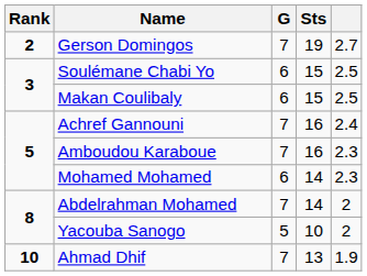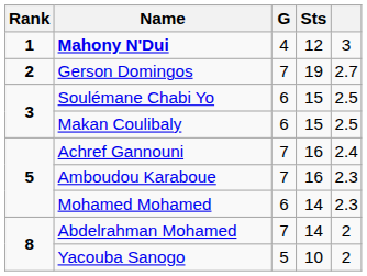 <table class="wikitable" style="font-size:90%;">
 <tr>
 <th width=10px>Rank</th>
 <th width=180px>Name</th>
 <th width=15px>G</th>
 <th width=10px>Sts</th>
 <th width=10px></th>
+</tr>
+<tr align=center>
+<td><strong>1</strong></td>
+<td align=left> <strong><a href='#'>Mahony N'Dui</a></strong></td>
+<td>4</td>
+<td>12</td>
+<td>3</td>
 </tr>
 <tr align=center>
 <td><strong>2</strong></td>
 <td align=left> <a href='#'>Gerson Domingos</a></td>
 <td>7</td>
 <td>19</td>
 <td>2.7</td>
 </tr>
 <tr align=center>
 <td rowspan=2><strong>3</strong></td>
 <td align=left> <a href='#'>Soulémane Chabi Yo</a></td>
 <td>6</td>
 <td>15</td>
 <td>2.5</td>
 </tr>
 <tr align=center>
 <td align=left> <a href='#'>Makan Coulibaly</a></td>
 <td>6</td>
 <td>15</td>
 <td>2.5</td>
 </tr>
 <tr align=center>
 <td rowspan=3><strong>5</strong></td>
 <td align=left> <a href='#'>Achref Gannouni</a></td>
 <td>7</td>
 <td>16</td>
 <td>2.4</td>
 </tr>
 <tr align=center>
 <td align=left> <a href='#'>Amboudou Karaboue</a></td>
 <td>7</td>
 <td>16</td>
 <td>2.3</td>
 </tr>
 <tr align=center>
 <td align=left> <a href='#'>Mohamed Mohamed</a></td>
 <td>6</td>
 <td>14</td>
 <td>2.3</td>
 </tr>
 <tr align=center>
 <td rowspan=2><strong>8</strong></td>
 <td align=left> <a href='#'>Abdelrahman Mohamed</a></td>
 <td>7</td>
 <td>14</td>
 <td>2</td>
 </tr>
 <tr align=center>
 <td align=left> <a href='#'>Yacouba Sanogo</a></td>
 <td>5</td>
 <td>10</td>
 <td>2</td>
 </tr>
-<tr align=center>
-<td><strong>10</strong></td>
-<td align=left> <a href='#'>Ahmad Dhif</a></td>
-<td>7</td>
-<td>13</td>
-<td>1.9</td>
-</tr>
 </table>
